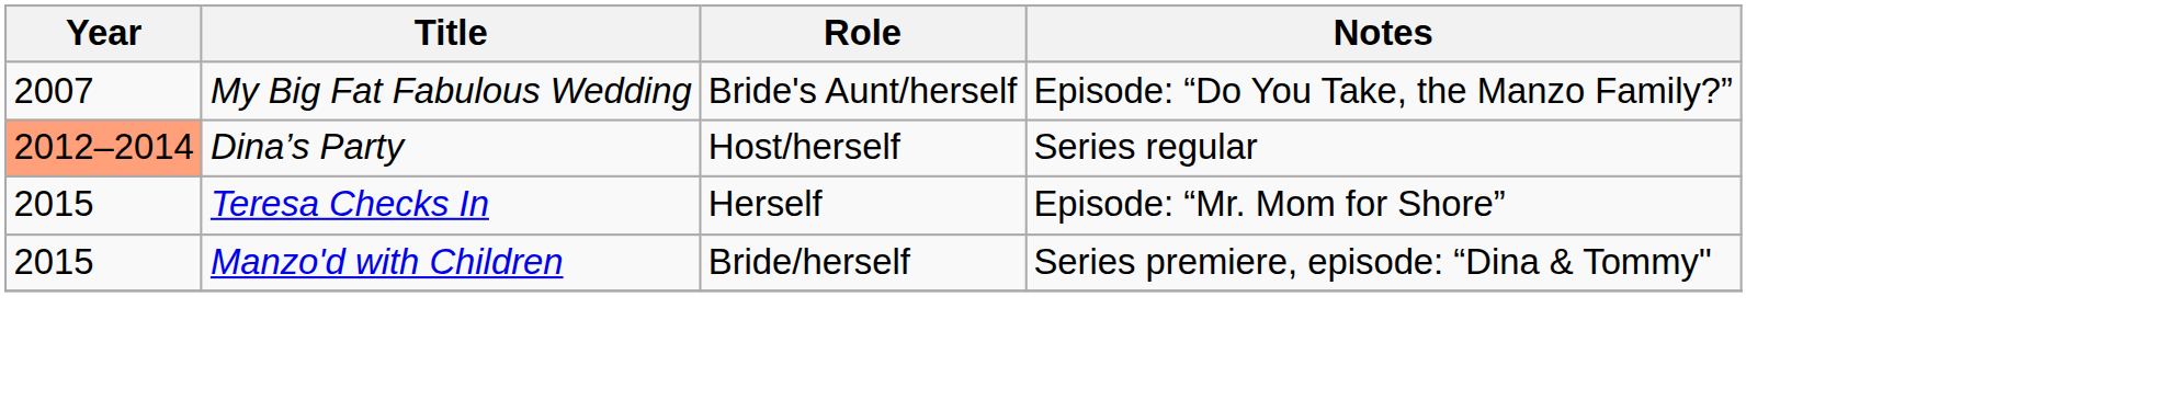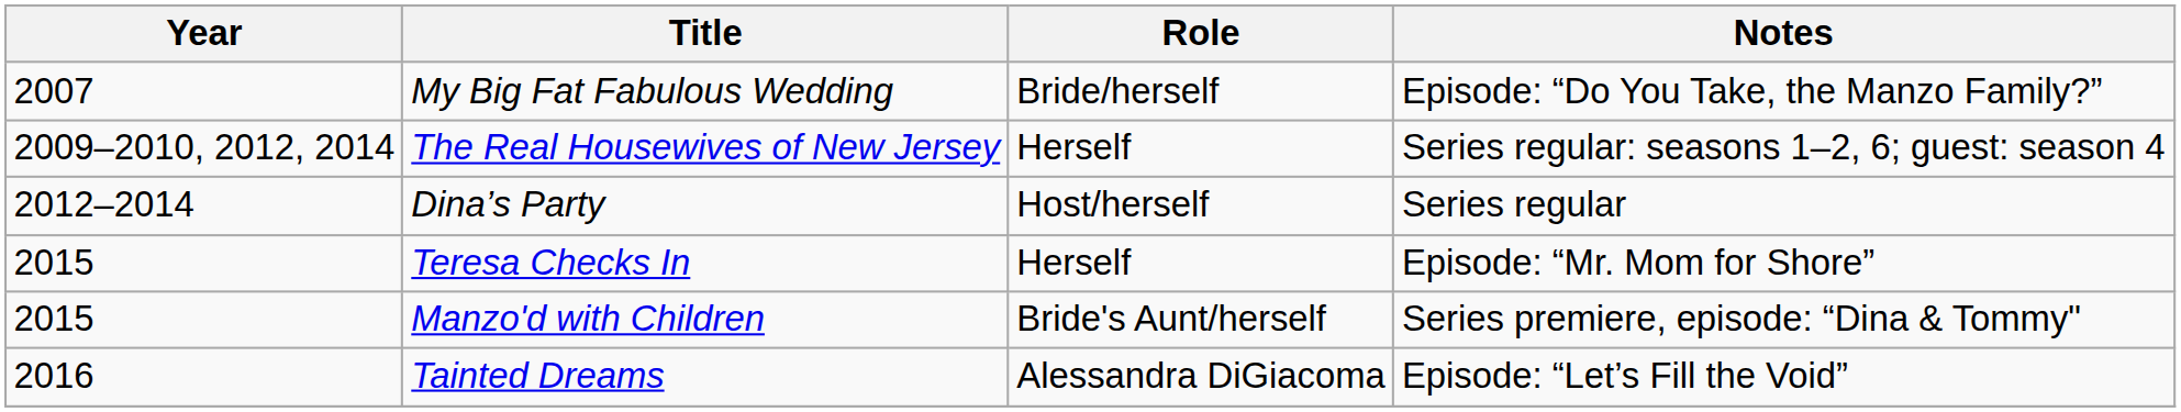 <table class="wikitable sortable">
 <tr>
 <th>Year</th>
 <th>Title</th>
 <th>Role</th>
 <th class="unsortable">Notes</th>
 </tr>
 <tr>
 <td>2007</td>
 <td><em>My Big Fat Fabulous Wedding</em></td>
-<td>Bride's Aunt/herself</td>
+<td>Bride/herself</td>
 <td>Episode: “Do You Take, the Manzo Family?”</td>
 </tr>
 <tr>
-<td style="background: lightsalmon;">2012–2014</td>
+<td>2009–2010, 2012, 2014</td>
+<td><em><a href='#'>The Real Housewives of New Jersey</a></em></td>
+<td>Herself</td>
+<td>Series regular: seasons 1–2, 6; guest: season 4</td>
+</tr>
+<tr>
+<td>2012–2014</td>
 <td><em>Dina’s Party</em></td>
 <td>Host/herself</td>
 <td>Series regular</td>
 </tr>
 <tr>
 <td>2015</td>
 <td><em><a href='#'>Teresa Checks In</a></em></td>
 <td>Herself</td>
 <td>Episode: “Mr. Mom for Shore”</td>
 </tr>
 <tr>
 <td>2015</td>
 <td><em><a href='#'>Manzo'd with Children</a></em></td>
-<td>Bride/herself</td>
+<td>Bride's Aunt/herself</td>
 <td>Series premiere, episode: “Dina & Tommy"</td>
+</tr>
+<tr>
+<td>2016</td>
+<td><em><a href='#'>Tainted Dreams</a></em></td>
+<td>Alessandra DiGiacoma</td>
+<td>Episode: “Let’s Fill the Void”</td>
 </tr>
 <tr>
 </tr>
 </table>
